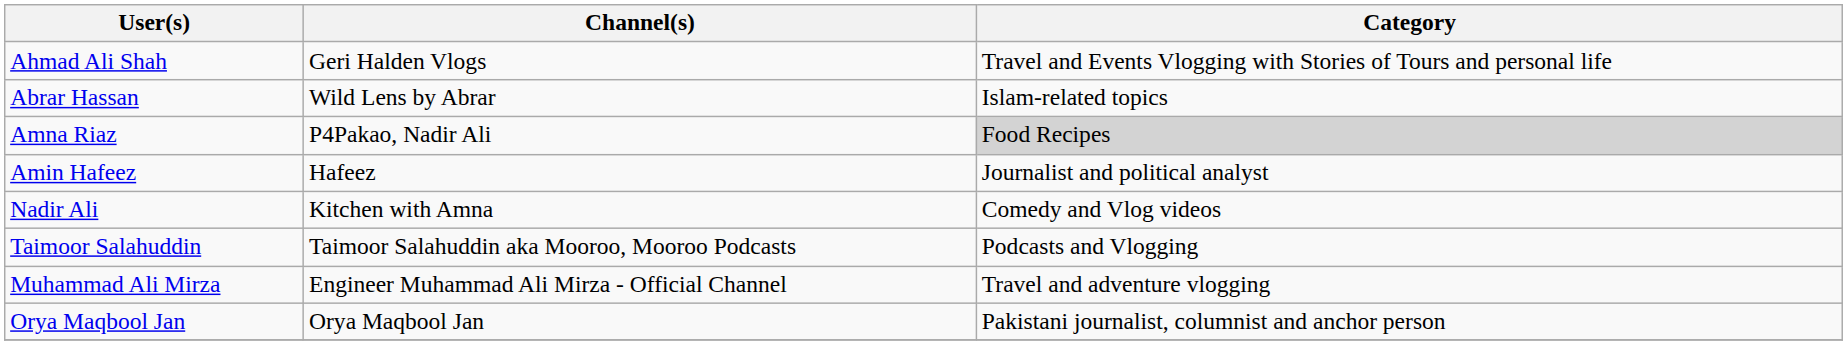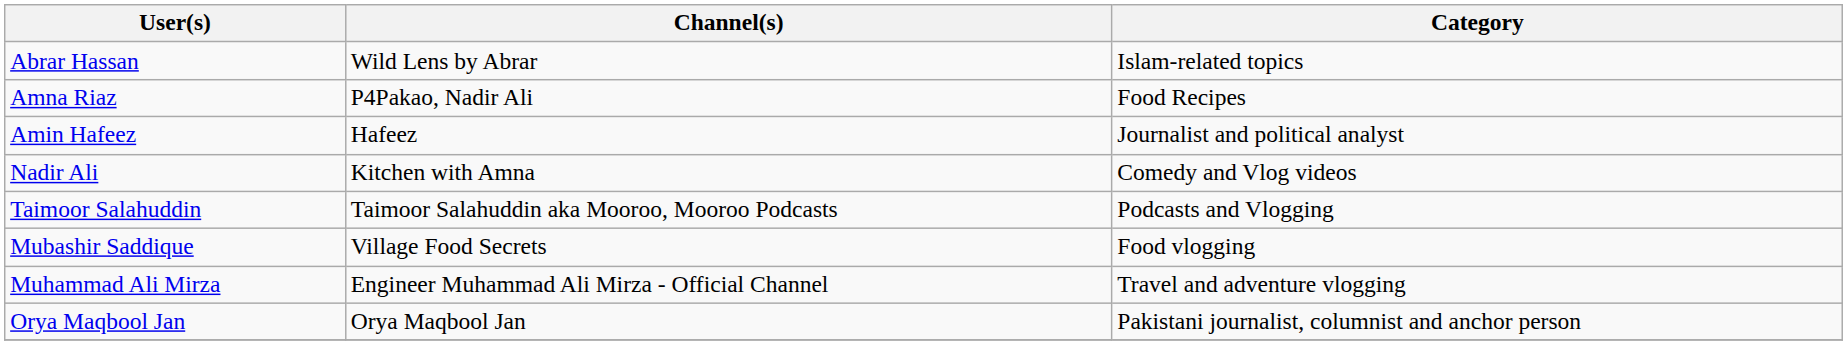 <table class="wikitable sortable plainrowheaders" style="width:99%;">
 <tr>
 <th scope="col">User(s)</th>
 <th scope="col">Channel(s)</th>
 <th scope="col" class="unsortable">Category</th>
-</tr>
-<tr>
-<td><a href='#'>Ahmad Ali Shah</a></td>
-<td>Geri Halden Vlogs</td>
-<td>Travel and Events Vlogging with Stories of Tours and personal life</td>
 </tr>
 <tr>
 <td><a href='#'>Abrar Hassan</a></td>
 <td>Wild Lens by Abrar</td>
 <td>Islam-related topics</td>
 </tr>
 <tr>
 <td><a href='#'>Amna Riaz</a></td>
 <td>P4Pakao, Nadir Ali</td>
-<td style="background: lightgrey;">Food Recipes</td>
+<td>Food Recipes</td>
 </tr>
 <tr>
 <td><a href='#'>Amin Hafeez</a></td>
 <td>Hafeez</td>
 <td>Journalist and political analyst</td>
 </tr>
 <tr>
 <td><a href='#'>Nadir Ali</a></td>
 <td>Kitchen with Amna</td>
 <td>Comedy and Vlog videos</td>
 </tr>
 <tr>
 <td><a href='#'>Taimoor Salahuddin</a></td>
 <td>Taimoor Salahuddin aka Mooroo, Mooroo Podcasts</td>
 <td>Podcasts and Vlogging</td>
 </tr>
 <tr>
+<td><a href='#'>Mubashir Saddique</a></td>
+<td>Village Food Secrets</td>
+<td>Food vlogging</td>
+</tr>
+<tr>
 <td><a href='#'>Muhammad Ali Mirza</a></td>
 <td>Engineer Muhammad Ali Mirza - Official Channel</td>
 <td>Travel and adventure vlogging</td>
 </tr>
 <tr>
 <td><a href='#'>Orya Maqbool Jan</a></td>
 <td>Orya Maqbool Jan</td>
 <td>Pakistani journalist, columnist and anchor person</td>
 </tr>
 <tr>
 </tr>
 </table>
